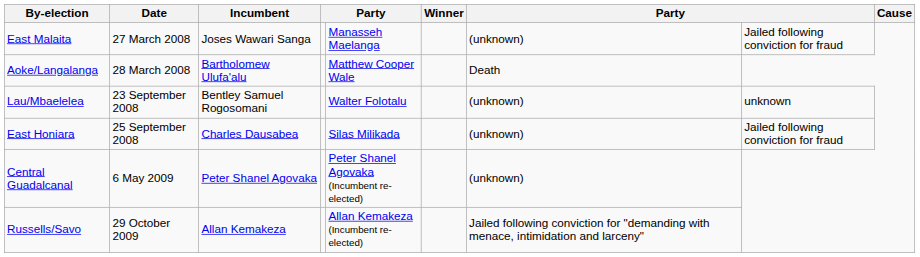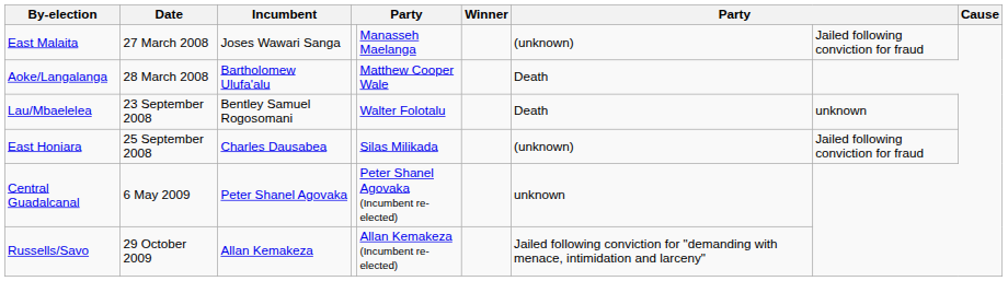 <table class="wikitable">
 <tr>
 <th>By-election</th>
 <th>Date</th>
 <th>Incumbent</th>
 <th colspan=2>Party</th>
 <th>Winner</th>
 <th colspan=2>Party</th>
 <th>Cause</th>
 </tr>
 <tr>
 <td><a href='#'>East Malaita</a></td>
 <td>27 March 2008</td>
 <td>Joses Wawari Sanga</td>
 <td></td>
 <td><a href='#'>Manasseh Maelanga</a></td>
 <td style="background-color:inherit;"></td>
 <td>(unknown)</td>
 <td>Jailed following conviction for fraud</td>
 </tr>
 <tr>
 <td><a href='#'>Aoke/Langalanga</a></td>
 <td>28 March 2008</td>
 <td><a href='#'>Bartholomew Ulufa'alu</a></td>
 <td></td>
 <td><a href='#'>Matthew Cooper Wale</a></td>
 <td></td>
 <td>Death</td>
 </tr>
 <tr>
 <td><a href='#'>Lau/Mbaelelea</a></td>
 <td>23 September 2008</td>
 <td>Bentley Samuel Rogosomani</td>
 <td></td>
 <td><a href='#'>Walter Folotalu</a></td>
 <td style="background-color:inherit;"></td>
-<td>(unknown)</td>
+<td>Death</td>
 <td>unknown</td>
 </tr>
 <tr>
 <td><a href='#'>East Honiara</a></td>
 <td>25 September 2008</td>
 <td><a href='#'>Charles Dausabea</a></td>
 <td></td>
 <td><a href='#'>Silas Milikada</a></td>
 <td style="background-color:inherit;"></td>
 <td>(unknown)</td>
 <td>Jailed following conviction for fraud</td>
 </tr>
 <tr>
 <td><a href='#'>Central Guadalcanal</a></td>
 <td>6 May 2009</td>
 <td><a href='#'>Peter Shanel Agovaka</a></td>
 <td></td>
 <td><a href='#'>Peter Shanel Agovaka</a><br><small>(Incumbent re-elected)</small></td>
 <td></td>
-<td>(unknown)</td>
+<td>unknown</td>
 </tr>
 <tr>
 <td><a href='#'>Russells/Savo</a></td>
 <td>29 October 2009</td>
 <td><a href='#'>Allan Kemakeza</a></td>
 <td></td>
 <td><a href='#'>Allan Kemakeza</a><br><small>(Incumbent re-elected)</small></td>
 <td></td>
 <td>Jailed following conviction for "demanding with menace, intimidation and larceny"</td>
 </tr>
 </table>
